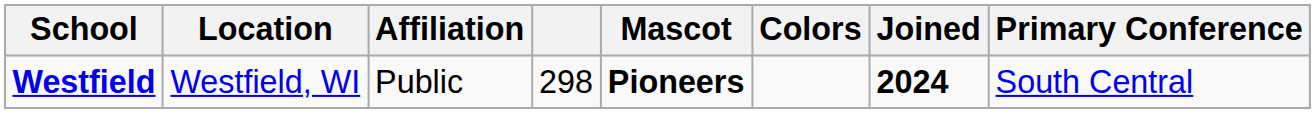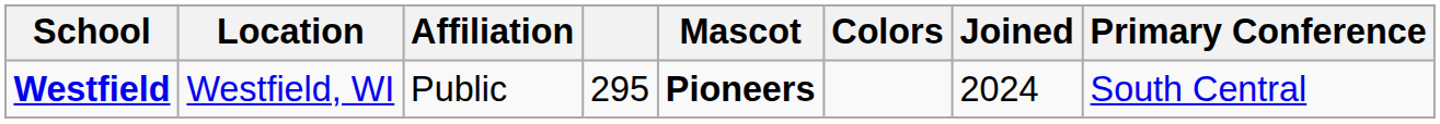 <table class="wikitable sortable">
 <tr>
 <th>School</th>
 <th>Location</th>
 <th>Affiliation</th>
 <th></th>
 <th>Mascot</th>
 <th>Colors</th>
 <th>Joined</th>
 <th>Primary Conference</th>
 </tr>
 <tr>
 <td><strong><a href='#'>Westfield</a></strong></td>
 <td><a href='#'>Westfield, WI</a></td>
 <td>Public</td>
-<td>298</td>
+<td>295</td>
 <td><strong>Pioneers</strong></td>
 <td> </td>
-<td><strong>2024</strong></td>
+<td>2024</td>
 <td><a href='#'>South Central</a></td>
 </tr>
 </table>
